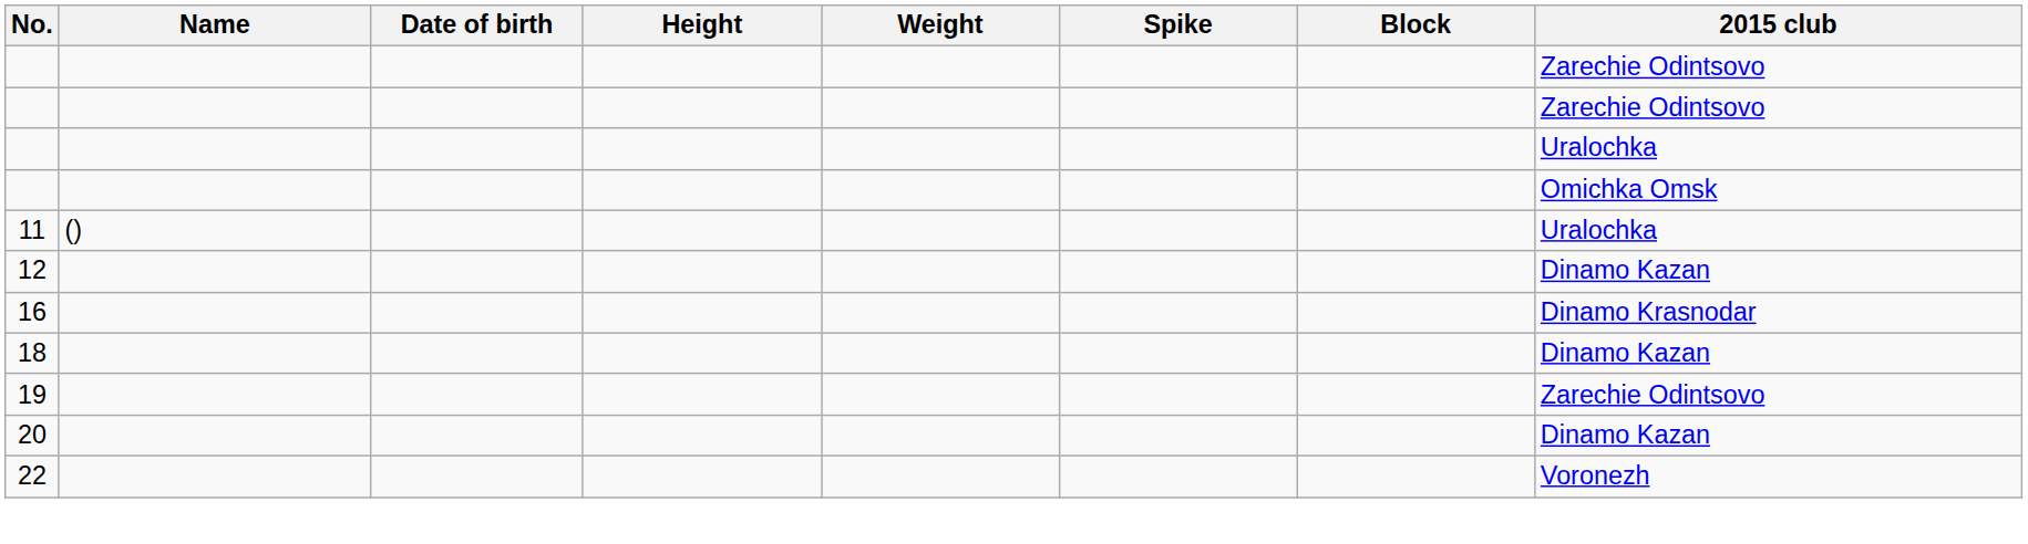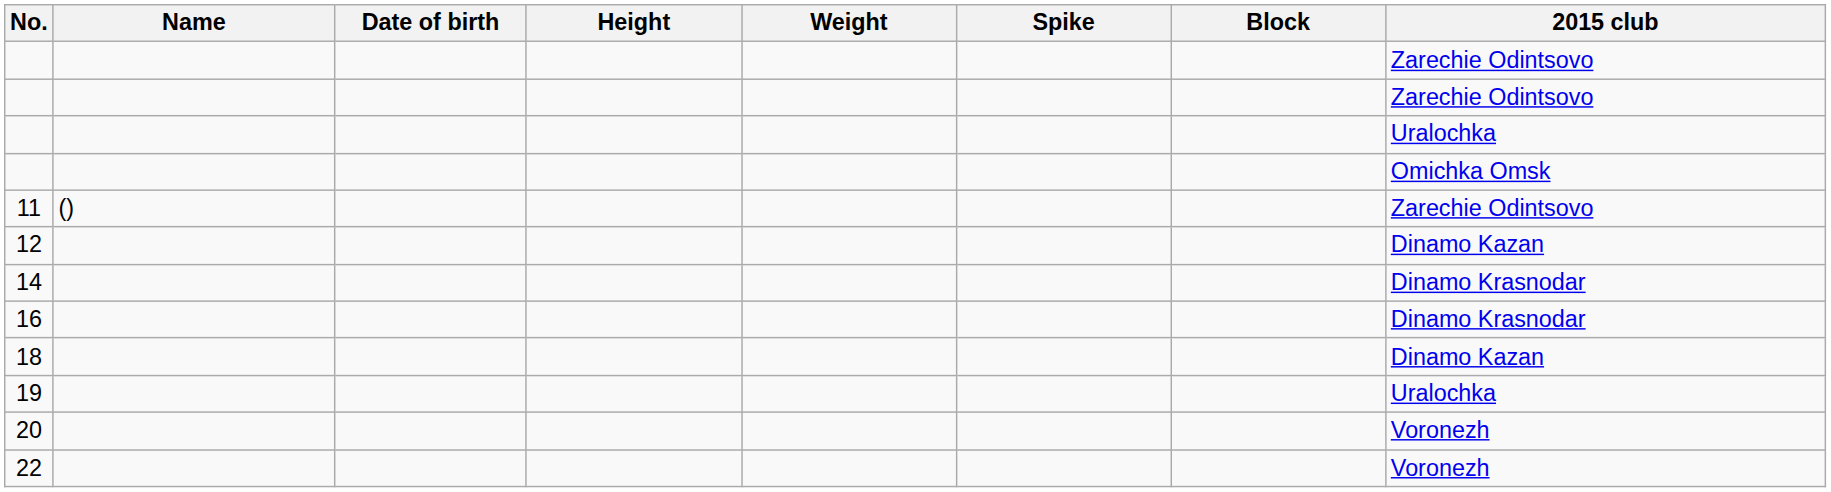 <table class="wikitable sortable" style="font-size:100%; text-align:center;">
 <tr>
 <th>No.</th>
 <th style="width:12em">Name</th>
 <th style="width:8em">Date of birth</th>
 <th style="width:9em">Height</th>
 <th style="width:9em">Weight</th>
 <th style="width:9em">Spike</th>
 <th style="width:9em">Block</th>
 <th style="width:19em">2015 club</th>
 </tr>
 <tr>
 <td></td>
 <td align=left></td>
 <td align=right></td>
 <td></td>
 <td></td>
 <td></td>
 <td></td>
 <td align=left> <a href='#'>Zarechie Odintsovo</a></td>
 </tr>
 <tr>
 <td></td>
 <td align=left></td>
 <td align=right></td>
 <td></td>
 <td></td>
 <td></td>
 <td></td>
 <td align=left> <a href='#'>Zarechie Odintsovo</a></td>
 </tr>
 <tr>
 <td></td>
 <td align=left></td>
 <td align=right></td>
 <td></td>
 <td></td>
 <td></td>
 <td></td>
 <td align=left> <a href='#'>Uralochka</a></td>
 </tr>
 <tr>
 <td></td>
 <td align=left></td>
 <td align=right></td>
 <td></td>
 <td></td>
 <td></td>
 <td></td>
 <td align=left> <a href='#'>Omichka Omsk</a></td>
 </tr>
 <tr>
 <td>11</td>
 <td align=left> ()</td>
 <td align=right></td>
 <td></td>
 <td></td>
 <td></td>
 <td></td>
-<td align=left> <a href='#'>Uralochka</a></td>
+<td align=left> <a href='#'>Zarechie Odintsovo</a></td>
 </tr>
 <tr>
 <td>12</td>
 <td align=left></td>
 <td align=right></td>
 <td></td>
 <td></td>
 <td></td>
 <td></td>
 <td align=left> <a href='#'>Dinamo Kazan</a></td>
+</tr>
+<tr>
+<td>14</td>
+<td align=left></td>
+<td align=right></td>
+<td></td>
+<td></td>
+<td></td>
+<td></td>
+<td align=left> <a href='#'>Dinamo Krasnodar</a></td>
 </tr>
 <tr>
 <td>16</td>
 <td align=left></td>
 <td align=right></td>
 <td></td>
 <td></td>
 <td></td>
 <td></td>
 <td align=left> <a href='#'>Dinamo Krasnodar</a></td>
 </tr>
 <tr>
 <td>18</td>
 <td align=left></td>
 <td align=right></td>
 <td></td>
 <td></td>
 <td></td>
 <td></td>
 <td align=left> <a href='#'>Dinamo Kazan</a></td>
 </tr>
 <tr>
 <td>19</td>
 <td align=left></td>
 <td align=right></td>
 <td></td>
 <td></td>
 <td></td>
 <td></td>
-<td align=left> <a href='#'>Zarechie Odintsovo</a></td>
+<td align=left> <a href='#'>Uralochka</a></td>
 </tr>
 <tr>
 <td>20</td>
 <td align=left></td>
 <td align=right></td>
 <td></td>
 <td></td>
 <td></td>
 <td></td>
-<td align=left> <a href='#'>Dinamo Kazan</a></td>
+<td align=left> <a href='#'>Voronezh</a></td>
 </tr>
 <tr>
 <td>22</td>
 <td align=left></td>
 <td align=right></td>
 <td></td>
 <td></td>
 <td></td>
 <td></td>
 <td align=left> <a href='#'>Voronezh</a></td>
 </tr>
 </table>
